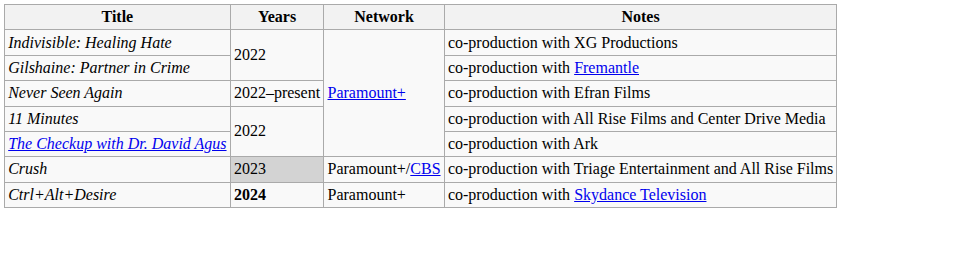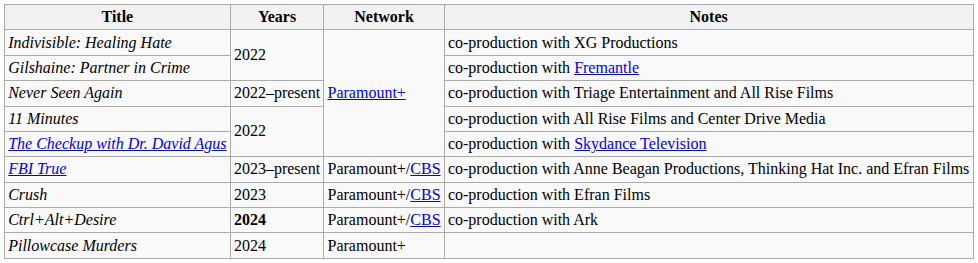 <table class="wikitable sortable">
 <tr>
 <th>Title</th>
 <th>Years</th>
 <th>Network</th>
 <th>Notes</th>
 </tr>
 <tr>
 <td><em>Indivisible: Healing Hate</em></td>
 <td rowspan="2">2022</td>
 <td rowspan="5"><a href='#'>Paramount+</a></td>
 <td>co-production with XG Productions</td>
 </tr>
 <tr>
 <td><em>Gilshaine: Partner in Crime</em></td>
 <td>co-production with <a href='#'>Fremantle</a></td>
 </tr>
 <tr>
 <td><em>Never Seen Again</em></td>
 <td>2022–present</td>
-<td>co-production with Efran Films</td>
+<td>co-production with Triage Entertainment and All Rise Films</td>
 </tr>
 <tr>
 <td><em>11 Minutes</em></td>
 <td rowspan="2">2022</td>
 <td>co-production with All Rise Films and Center Drive Media</td>
 </tr>
 <tr>
 <td><em><a href='#'>The Checkup with Dr. David Agus</a></em></td>
-<td>co-production with Ark</td>
+<td>co-production with <a href='#'>Skydance Television</a></td>
+</tr>
+<tr>
+<td><em><a href='#'>FBI True</a></em></td>
+<td>2023–present</td>
+<td>Paramount+/<a href='#'>CBS</a></td>
+<td>co-production with Anne Beagan Productions, Thinking Hat Inc. and Efran Films</td>
 </tr>
 <tr>
 <td><em>Crush</em></td>
-<td style="background: lightgrey;">2023</td>
+<td>2023</td>
 <td>Paramount+/<a href='#'>CBS</a></td>
-<td>co-production with Triage Entertainment and All Rise Films</td>
+<td>co-production with Efran Films</td>
 </tr>
 <tr>
 <td><em>Ctrl+Alt+Desire</em></td>
 <td><strong>2024</strong></td>
+<td>Paramount+/<a href='#'>CBS</a></td>
+<td>co-production with Ark</td>
+</tr>
+<tr>
+<td><em>Pillowcase Murders</em></td>
+<td>2024</td>
 <td>Paramount+</td>
-<td>co-production with <a href='#'>Skydance Television</a></td>
+<td></td>
 </tr>
 </table>
